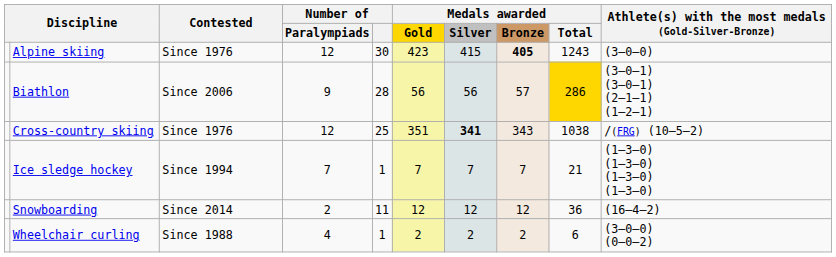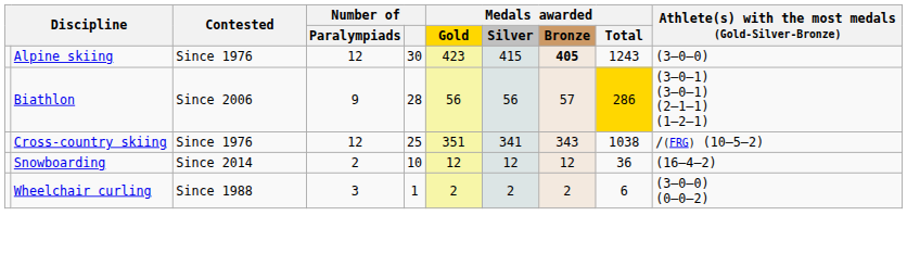 <table class="wikitable">
 <tr>
 <th rowspan=2 colspan=2>Discipline</th>
 <th rowspan=2 width=130px>Contested</th>
 <th colspan=2>Number of<br></th>
 <th colspan=4>Medals awarded</th>
 <th rowspan=2 width=250px>Athlete(s) with the most medals <br> <small>(Gold-Silver-Bronze)</small></th>
 </tr>
 <tr>
 <th>Paralympiads</th>
 <th></th>
 <th style="background:gold; width:4em;">Gold</th>
 <th style="background:silver; width:4em;">Silver</th>
 <th style="background:#cc9966; width:4em;">Bronze</th>
 <th style="width:4em;">Total</th>
 </tr>
 <tr>
 <td></td>
 <td width=160px><a href='#'>Alpine skiing</a></td>
 <td>Since 1976</td>
 <td align=center>12</td>
 <td align=center>30</td>
 <td align=center bgcolor="#F7F6A8">423</td>
 <td align=center bgcolor="#DCE5E5">415</td>
 <td align=center bgcolor="#F3E9DF"><strong>405</strong></td>
 <td align=center>1243</td>
 <td> (3–0–0)</td>
 </tr>
 <tr>
 <td></td>
 <td><a href='#'>Biathlon</a></td>
 <td>Since 2006</td>
 <td align=center>9</td>
 <td align=center>28</td>
 <td align=center bgcolor="#F7F6A8">56</td>
 <td align=center bgcolor="#DCE5E5">56</td>
 <td align=center bgcolor="#F3E9DF">57</td>
 <td align=center style="background: gold;">286</td>
 <td> (3–0–1)<br> (3–0–1)<br> (2–1–1)<br> (1–2–1)</td>
 </tr>
 <tr>
 <td></td>
 <td><a href='#'>Cross-country skiing</a></td>
 <td>Since 1976</td>
 <td align=center>12</td>
 <td align=center>25</td>
 <td align=center bgcolor="#F7F6A8">351</td>
-<td align=center bgcolor="#DCE5E5"><strong>341</strong></td>
+<td align=center bgcolor="#DCE5E5">341</td>
 <td align=center bgcolor="#F3E9DF">343</td>
 <td align=center>1038</td>
 <td>/<small>(<a href='#'>FRG</a>)</small> (10–5–2)</td>
 </tr>
 <tr>
 <td></td>
-<td><a href='#'>Ice sledge hockey</a></td>
-<td>Since 1994</td>
-<td align=center>7</td>
-<td align=center>1</td>
-<td align=center bgcolor="#F7F6A8">7</td>
-<td align=center bgcolor="#DCE5E5">7</td>
-<td align=center bgcolor="#F3E9DF">7</td>
-<td align=center>21</td>
-<td> (1–3–0)<br> (1–3–0)<br> (1–3–0)<br> (1–3–0)</td>
-</tr>
-<tr>
-<td></td>
 <td><a href='#'>Snowboarding</a></td>
 <td>Since 2014</td>
 <td align=center>2</td>
-<td align=center>11</td>
+<td align=center>10</td>
 <td align=center bgcolor="#F7F6A8">12</td>
 <td align=center bgcolor="#DCE5E5">12</td>
 <td align=center bgcolor="#F3E9DF">12</td>
 <td align=center>36</td>
 <td> (16–4–2)</td>
 </tr>
 <tr>
 <td></td>
 <td><a href='#'>Wheelchair curling</a></td>
 <td>Since 1988</td>
-<td align=center>4</td>
+<td align=center>3</td>
 <td align=center>1</td>
 <td align=center bgcolor="#F7F6A8">2</td>
 <td align=center bgcolor="#DCE5E5">2</td>
 <td align=center bgcolor="#F3E9DF">2</td>
 <td align=center>6</td>
 <td> (3–0–0)<br> (0–0–2)</td>
 </tr>
 </table>
